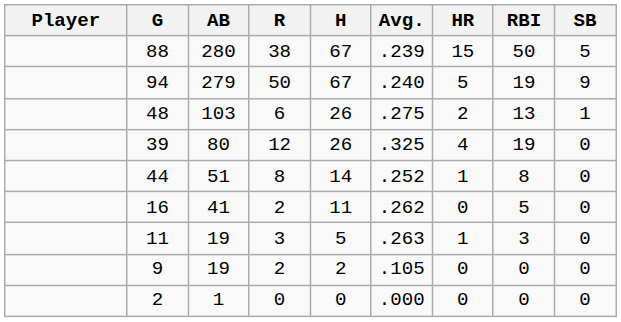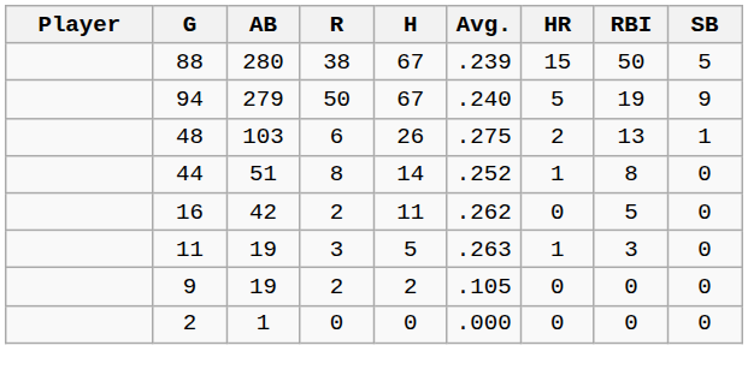 <table class="wikitable sortable">
 <tr>
 <th bgcolor="#DDDDFF" width="18%">Player</th>
 <th bgcolor="#DDDDFF" width="9%">G</th>
 <th bgcolor="#DDDDFF" width="9%">AB</th>
 <th bgcolor="#DDDDFF" width="9%">R</th>
 <th bgcolor="#DDDDFF" width="9%">H</th>
 <th bgcolor="#DDDDFF" width="9%">Avg.</th>
 <th bgcolor="#DDDDFF" width="9%">HR</th>
 <th bgcolor="#DDDDFF" width="9%">RBI</th>
 <th bgcolor="#DDDDFF" width="9%">SB</th>
 </tr>
 <tr align="center">
 <td></td>
 <td>88</td>
 <td>280</td>
 <td>38</td>
 <td>67</td>
 <td>.239</td>
 <td>15</td>
 <td>50</td>
 <td>5</td>
 </tr>
 <tr align=center>
 <td></td>
 <td>94</td>
 <td>279</td>
 <td>50</td>
 <td>67</td>
 <td>.240</td>
 <td>5</td>
 <td>19</td>
 <td>9</td>
 </tr>
 <tr align="center">
 <td></td>
 <td>48</td>
 <td>103</td>
 <td>6</td>
 <td>26</td>
 <td>.275</td>
 <td>2</td>
 <td>13</td>
 <td>1</td>
 </tr>
 <tr align="center">
 <td></td>
-<td>39</td>
-<td>80</td>
-<td>12</td>
-<td>26</td>
-<td>.325</td>
-<td>4</td>
-<td>19</td>
-<td>0</td>
-</tr>
-<tr align="center">
-<td></td>
 <td>44</td>
 <td>51</td>
 <td>8</td>
 <td>14</td>
 <td>.252</td>
 <td>1</td>
 <td>8</td>
 <td>0</td>
 </tr>
 <tr align="center">
 <td></td>
 <td>16</td>
-<td>41</td>
+<td>42</td>
 <td>2</td>
 <td>11</td>
 <td>.262</td>
 <td>0</td>
 <td>5</td>
 <td>0</td>
 </tr>
 <tr align="center">
 <td></td>
 <td>11</td>
 <td>19</td>
 <td>3</td>
 <td>5</td>
 <td>.263</td>
 <td>1</td>
 <td>3</td>
 <td>0</td>
 </tr>
 <tr align="center">
 <td></td>
 <td>9</td>
 <td>19</td>
 <td>2</td>
 <td>2</td>
 <td>.105</td>
 <td>0</td>
 <td>0</td>
 <td>0</td>
 </tr>
 <tr align="center">
 <td></td>
 <td>2</td>
 <td>1</td>
 <td>0</td>
 <td>0</td>
 <td>.000</td>
 <td>0</td>
 <td>0</td>
 <td>0</td>
 </tr>
 </table>
